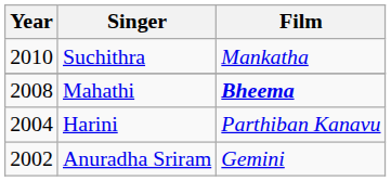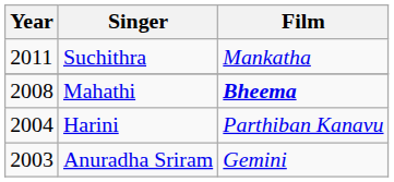 <table class="wikitable">
 <tr>
 <th>Year</th>
 <th>Singer</th>
 <th>Film</th>
 </tr>
 <tr>
-<td>2010</td>
+<td>2011</td>
 <td><a href='#'>Suchithra</a></td>
 <td><em><a href='#'>Mankatha</a></em></td>
 </tr>
 <tr bgcolor=#edf3fe>
 </tr>
 <tr>
 <td>2008</td>
 <td><a href='#'>Mahathi</a></td>
 <td><strong><em><a href='#'>Bheema</a></em></strong></td>
 </tr>
 <tr>
 <td>2004</td>
 <td><a href='#'>Harini</a></td>
 <td><em><a href='#'>Parthiban Kanavu</a></em></td>
 </tr>
 <tr>
-<td>2002</td>
+<td>2003</td>
 <td><a href='#'>Anuradha Sriram</a></td>
 <td><em><a href='#'>Gemini</a></em></td>
 </tr>
 </table>
